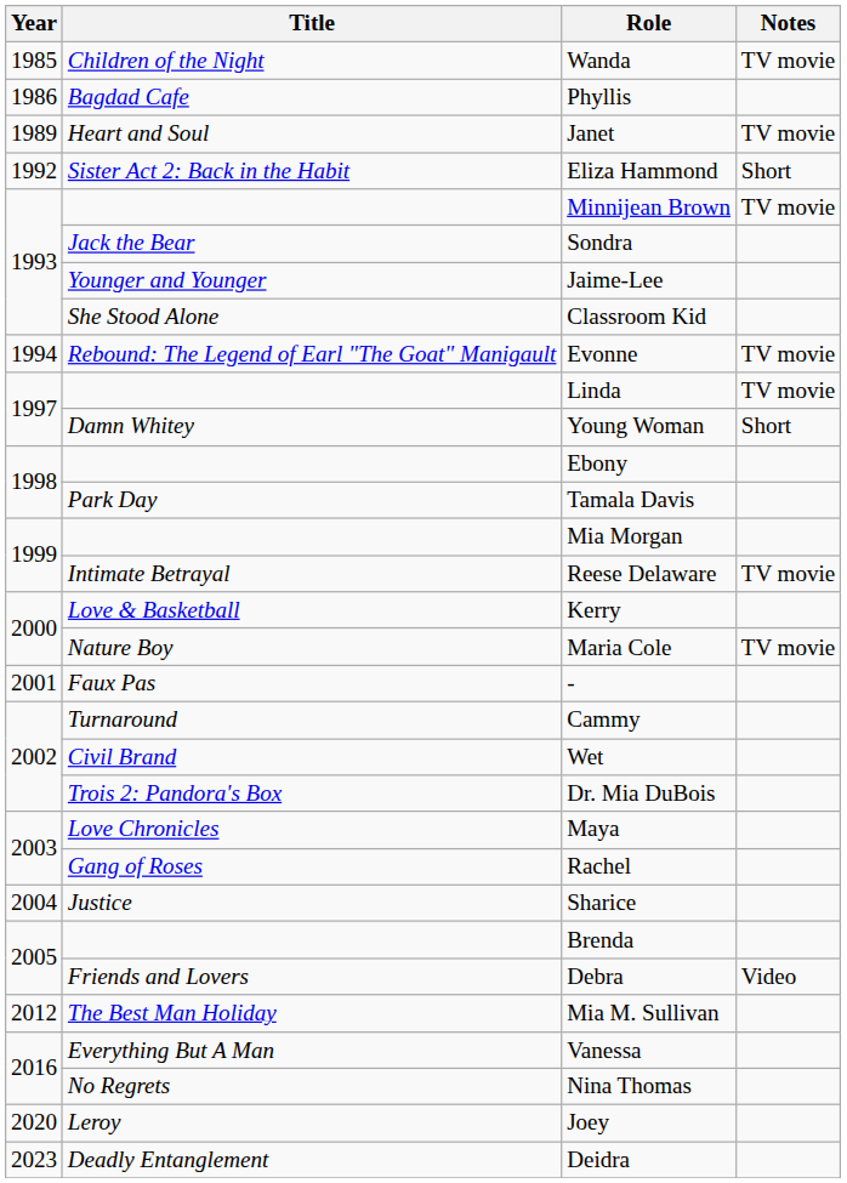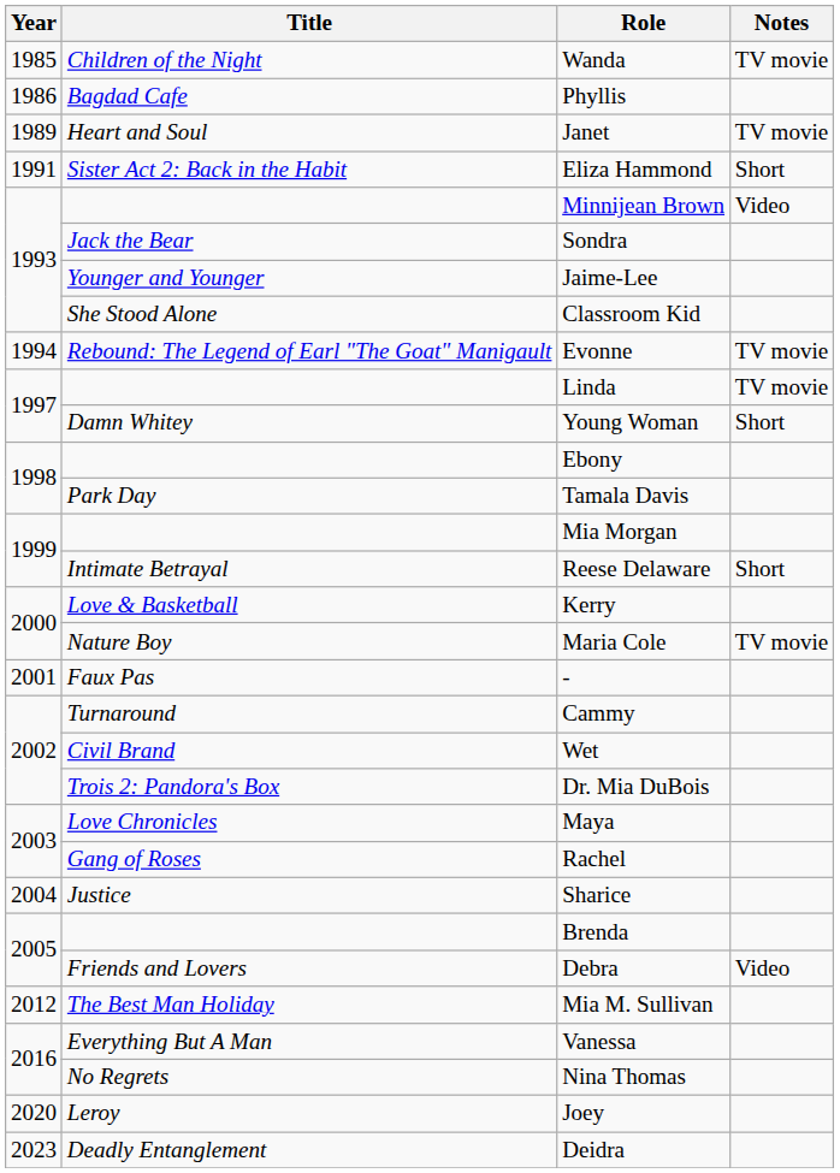 <table class="wikitable sortable">
 <tr>
 <th>Year</th>
 <th>Title</th>
 <th>Role</th>
 <th>Notes</th>
 </tr>
 <tr>
 <td>1985</td>
 <td><em><a href='#'>Children of the Night</a></em></td>
 <td>Wanda</td>
 <td>TV movie</td>
 </tr>
 <tr>
 <td>1986</td>
 <td><em><a href='#'>Bagdad Cafe</a></em></td>
 <td>Phyllis</td>
 <td></td>
 </tr>
 <tr>
 <td>1989</td>
 <td><em>Heart and Soul</em></td>
 <td>Janet</td>
 <td>TV movie</td>
 </tr>
 <tr>
-<td>1992</td>
+<td>1991</td>
 <td><em><a href='#'>Sister Act 2: Back in the Habit</a></em></td>
 <td>Eliza Hammond</td>
 <td>Short</td>
 </tr>
 <tr>
 <td rowspan=4>1993</td>
 <td><em></em></td>
 <td><a href='#'>Minnijean Brown</a></td>
-<td>TV movie</td>
+<td>Video</td>
 </tr>
 <tr>
 <td><em><a href='#'>Jack the Bear</a></em></td>
 <td>Sondra</td>
 <td></td>
 </tr>
 <tr>
 <td><em><a href='#'>Younger and Younger</a></em></td>
 <td>Jaime-Lee</td>
 <td></td>
 </tr>
 <tr>
 <td><em>She Stood Alone</em></td>
 <td>Classroom Kid</td>
 <td></td>
 </tr>
 <tr>
 <td>1994</td>
 <td><em><a href='#'>Rebound: The Legend of Earl "The Goat" Manigault</a></em></td>
 <td>Evonne</td>
 <td>TV movie</td>
 </tr>
 <tr>
 <td rowspan=2>1997</td>
 <td><em></em></td>
 <td>Linda</td>
 <td>TV movie</td>
 </tr>
 <tr>
 <td><em>Damn Whitey</em></td>
 <td>Young Woman</td>
 <td>Short</td>
 </tr>
 <tr>
 <td rowspan=2>1998</td>
 <td><em></em></td>
 <td>Ebony</td>
 <td></td>
 </tr>
 <tr>
 <td><em>Park Day</em></td>
 <td>Tamala Davis</td>
 <td></td>
 </tr>
 <tr>
 <td rowspan=2>1999</td>
 <td><em></em></td>
 <td>Mia Morgan</td>
 <td></td>
 </tr>
 <tr>
 <td><em>Intimate Betrayal</em></td>
 <td>Reese Delaware</td>
-<td>TV movie</td>
+<td>Short</td>
 </tr>
 <tr>
 <td rowspan=2>2000</td>
 <td><em><a href='#'>Love & Basketball</a></em></td>
 <td>Kerry</td>
 <td></td>
 </tr>
 <tr>
 <td><em>Nature Boy</em></td>
 <td>Maria Cole</td>
 <td>TV movie</td>
 </tr>
 <tr>
 <td>2001</td>
 <td><em>Faux Pas</em></td>
 <td>-</td>
 <td></td>
 </tr>
 <tr>
 <td rowspan=3>2002</td>
 <td><em>Turnaround</em></td>
 <td>Cammy</td>
 <td></td>
 </tr>
 <tr>
 <td><em><a href='#'>Civil Brand</a></em></td>
 <td>Wet</td>
 <td></td>
 </tr>
 <tr>
 <td><em><a href='#'>Trois 2: Pandora's Box</a></em></td>
 <td>Dr. Mia DuBois</td>
 <td></td>
 </tr>
 <tr>
 <td rowspan=2>2003</td>
 <td><em><a href='#'>Love Chronicles</a></em></td>
 <td>Maya</td>
 <td></td>
 </tr>
 <tr>
 <td><em><a href='#'>Gang of Roses</a></em></td>
 <td>Rachel</td>
 <td></td>
 </tr>
 <tr>
 <td>2004</td>
 <td><em>Justice</em></td>
 <td>Sharice</td>
 <td></td>
 </tr>
 <tr>
 <td rowspan=2>2005</td>
 <td><em></em></td>
 <td>Brenda</td>
 <td></td>
 </tr>
 <tr>
 <td><em>Friends and Lovers</em></td>
 <td>Debra</td>
 <td>Video</td>
 </tr>
 <tr>
 <td>2012</td>
 <td><em><a href='#'>The Best Man Holiday</a></em></td>
 <td>Mia M. Sullivan</td>
 <td></td>
 </tr>
 <tr>
 <td rowspan=2>2016</td>
 <td><em>Everything But A Man</em></td>
 <td>Vanessa</td>
 <td></td>
 </tr>
 <tr>
 <td><em>No Regrets</em></td>
 <td>Nina Thomas</td>
 <td></td>
 </tr>
 <tr>
 <td>2020</td>
 <td><em>Leroy</em></td>
 <td>Joey</td>
 <td></td>
 </tr>
 <tr>
 <td>2023</td>
 <td><em>Deadly Entanglement</em></td>
 <td>Deidra</td>
 <td></td>
 </tr>
 </table>
